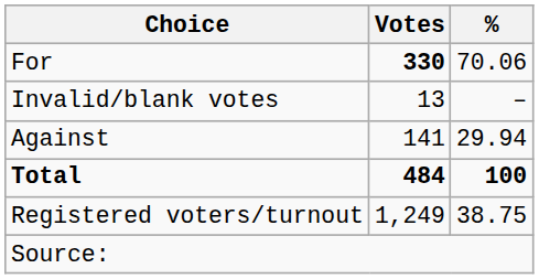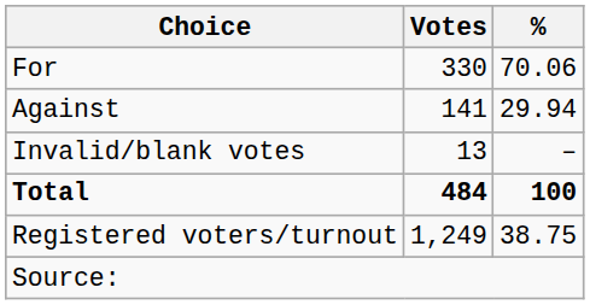 <table class=wikitable style=text-align:right>
 <tr>
 <th>Choice</th>
 <th>Votes</th>
 <th>%</th>
 </tr>
 <tr>
 <td align=left>For</td>
-<td><strong>330</strong></td>
+<td>330</td>
 <td>70.06</td>
+</tr>
+<tr>
+<td align=left>Against</td>
+<td>141</td>
+<td>29.94</td>
 </tr>
 <tr>
 <td align=left>Invalid/blank votes</td>
 <td>13</td>
 <td>–</td>
-</tr>
-<tr>
-<td align=left>Against</td>
-<td>141</td>
-<td>29.94</td>
 </tr>
 <tr>
 <td align=left><strong>Total</strong></td>
 <td><strong>484</strong></td>
 <td><strong>100</strong></td>
 </tr>
 <tr>
 <td align=left>Registered voters/turnout</td>
 <td>1,249</td>
 <td>38.75</td>
 </tr>
 <tr>
 <td align=left colspan=3>Source: </td>
 </tr>
 </table>
